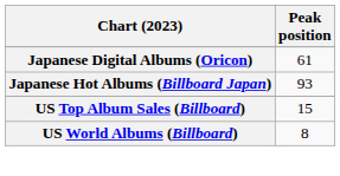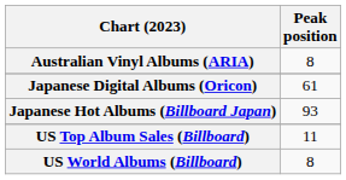 <table class="wikitable sortable plainrowheaders" style="text-align:center">
 <tr>
 <th scope="col">Chart (2023)</th>
 <th scope="col">Peak<br>position</th>
+</tr>
+<tr>
+<th scope="row">Australian Vinyl Albums (<a href='#'>ARIA</a>)</th>
+<td>8</td>
 </tr>
 <tr>
 </tr>
 <tr>
 </tr>
 <tr>
 </tr>
 <tr>
 </tr>
 <tr>
 </tr>
 <tr>
 </tr>
 <tr>
 </tr>
 <tr>
 <th scope="row">Japanese Digital Albums (<a href='#'>Oricon</a>)</th>
 <td>61</td>
 </tr>
 <tr>
 <th scope="row">Japanese Hot Albums (<em><a href='#'>Billboard Japan</a></em>)</th>
 <td>93</td>
 </tr>
 <tr>
 </tr>
 <tr>
 </tr>
 <tr>
 </tr>
 <tr>
 </tr>
 <tr>
 </tr>
 <tr>
 </tr>
 <tr>
 </tr>
 <tr>
 </tr>
 <tr>
 <th scope="row">US <a href='#'>Top Album Sales</a> (<em><a href='#'>Billboard</a></em>)</th>
-<td>15</td>
+<td>11</td>
 </tr>
 <tr>
 <th scope="row">US <a href='#'>World Albums</a> (<em><a href='#'>Billboard</a></em>)</th>
 <td>8</td>
 </tr>
 </table>
